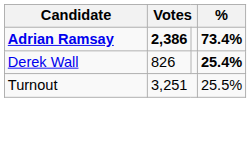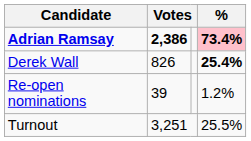 <table class="wikitable">
 <tr>
 <th style="width:150px;">Candidate</th>
 <th colspan="2">Votes</th>
 <th>%</th>
 </tr>
 <tr>
 <td><strong><a href='#'>Adrian Ramsay</a></strong></td>
 <td><strong>2,386</strong></td>
 <td style="text-align:center;"></td>
-<td><strong>73.4%</strong></td>
+<td style="background: pink;"><strong>73.4%</strong></td>
 </tr>
 <tr>
 <td><a href='#'>Derek Wall</a></td>
 <td>826</td>
 <td style="text-align:center;"></td>
 <td><strong>25.4%</strong></td>
 </tr>
 <tr>
+<td><a href='#'>Re-open nominations</a></td>
+<td>39</td>
+<td style="text-align:center;"></td>
+<td>1.2%</td>
+</tr>
+<tr>
 <td>Turnout</td>
 <td colspan="2">3,251</td>
 <td>25.5%</td>
 </tr>
 </table>
